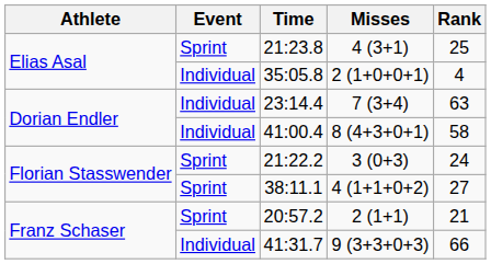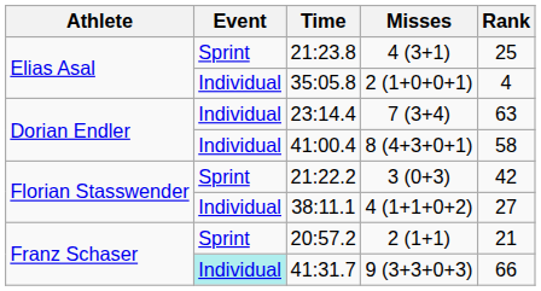 <table class="wikitable" style="font-size:90%">
 <tr>
 <th>Athlete</th>
 <th>Event</th>
 <th>Time</th>
 <th>Misses</th>
 <th>Rank</th>
 </tr>
 <tr align=center>
 <td align=left rowspan=2><a href='#'>Elias Asal</a></td>
 <td align=left><a href='#'>Sprint</a></td>
 <td>21:23.8</td>
 <td>4 (3+1)</td>
 <td>25</td>
 </tr>
 <tr align=center>
 <td align=left><a href='#'>Individual</a></td>
 <td>35:05.8</td>
 <td>2 (1+0+0+1)</td>
 <td>4</td>
 </tr>
 <tr align=center>
 <td align=left rowspan=2><a href='#'>Dorian Endler</a></td>
 <td align=left><a href='#'>Individual</a></td>
 <td>23:14.4</td>
 <td>7 (3+4)</td>
 <td>63</td>
 </tr>
 <tr align=center>
 <td align=left><a href='#'>Individual</a></td>
 <td>41:00.4</td>
 <td>8 (4+3+0+1)</td>
 <td>58</td>
 </tr>
 <tr align=center>
 <td align=left rowspan=2><a href='#'>Florian Stasswender</a></td>
 <td align=left><a href='#'>Sprint</a></td>
 <td>21:22.2</td>
 <td>3 (0+3)</td>
-<td>24</td>
+<td>42</td>
 </tr>
 <tr align=center>
-<td align=left><a href='#'>Sprint</a></td>
+<td align=left><a href='#'>Individual</a></td>
 <td>38:11.1</td>
 <td>4 (1+1+0+2)</td>
 <td>27</td>
 </tr>
 <tr align=center>
 <td align=left rowspan=2><a href='#'>Franz Schaser</a></td>
 <td align=left><a href='#'>Sprint</a></td>
 <td>20:57.2</td>
 <td>2 (1+1)</td>
 <td>21</td>
 </tr>
 <tr align=center>
-<td align=left><a href='#'>Individual</a></td>
+<td align=left style="background: paleturquoise;"><a href='#'>Individual</a></td>
 <td>41:31.7</td>
 <td>9 (3+3+0+3)</td>
 <td>66</td>
 </tr>
 </table>
